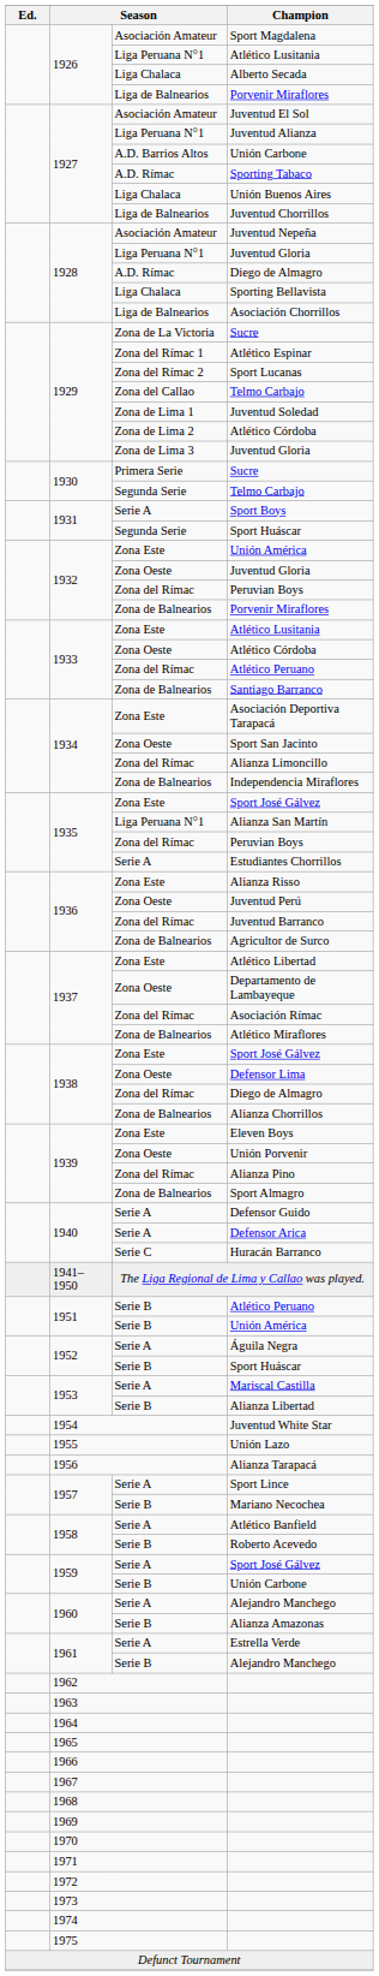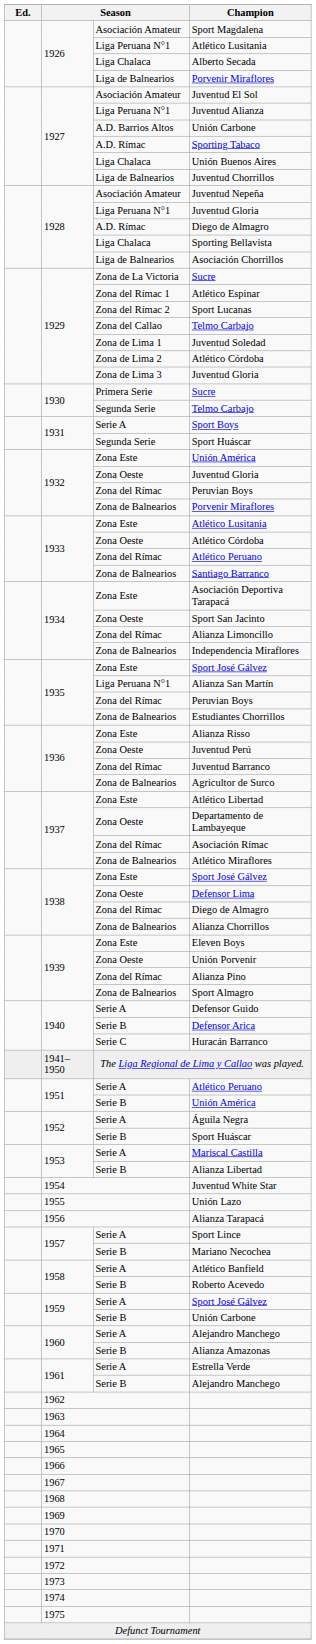 <table class="wikitable sortable">
 <tr>
 </tr>
 <tr>
 <th width=px>Ed.</th>
 <th width="220" colspan="2">Season</th>
 <th width="180">Champion</th>
 </tr>
 <tr>
 <td rowspan=4 width=50></td>
 <td rowspan=4 width=50>1926</td>
 <td width=100>Asociación Amateur</td>
 <td>Sport Magdalena</td>
 </tr>
 <tr>
 <td>Liga Peruana N°1</td>
 <td>Atlético Lusitania</td>
 </tr>
 <tr>
 <td>Liga Chalaca</td>
 <td>Alberto Secada</td>
 </tr>
 <tr>
 <td>Liga de Balnearios</td>
 <td><a href='#'>Porvenir Miraflores</a></td>
 </tr>
 <tr>
 <td rowspan=6 width=50></td>
 <td rowspan=6 width=50>1927</td>
 <td width=100>Asociación Amateur</td>
 <td>Juventud El Sol</td>
 </tr>
 <tr>
 <td>Liga Peruana N°1</td>
 <td>Juventud Alianza</td>
 </tr>
 <tr>
 <td>A.D. Barrios Altos</td>
 <td>Unión Carbone</td>
 </tr>
 <tr>
 <td>A.D. Rímac</td>
 <td><a href='#'>Sporting Tabaco</a></td>
 </tr>
 <tr>
 <td>Liga Chalaca</td>
 <td>Unión Buenos Aires</td>
 </tr>
 <tr>
 <td>Liga de Balnearios</td>
 <td>Juventud Chorrillos</td>
 </tr>
 <tr>
 <td rowspan=5 width=50></td>
 <td rowspan=5 width=50>1928</td>
 <td width=100>Asociación Amateur</td>
 <td>Juventud Nepeña</td>
 </tr>
 <tr>
 <td>Liga Peruana N°1</td>
 <td>Juventud Gloria</td>
 </tr>
 <tr>
 <td>A.D. Rímac</td>
 <td>Diego de Almagro</td>
 </tr>
 <tr>
 <td>Liga Chalaca</td>
 <td>Sporting Bellavista</td>
 </tr>
 <tr>
 <td>Liga de Balnearios</td>
 <td>Asociación Chorrillos</td>
 </tr>
 <tr>
 <td rowspan=7 width=50></td>
 <td rowspan=7 width=50>1929</td>
 <td width=100>Zona de La Victoria</td>
 <td><a href='#'>Sucre</a></td>
 </tr>
 <tr>
 <td>Zona del Rímac 1</td>
 <td>Atlético Espinar</td>
 </tr>
 <tr>
 <td>Zona del Rímac 2</td>
 <td>Sport Lucanas</td>
 </tr>
 <tr>
 <td>Zona del Callao</td>
 <td><a href='#'>Telmo Carbajo</a></td>
 </tr>
 <tr>
 <td>Zona de Lima 1</td>
 <td>Juventud Soledad</td>
 </tr>
 <tr>
 <td>Zona de Lima 2</td>
 <td>Atlético Córdoba</td>
 </tr>
 <tr>
 <td>Zona de Lima 3</td>
 <td>Juventud Gloria</td>
 </tr>
 <tr>
 <td rowspan=2 width=50></td>
 <td rowspan=2 width=50>1930</td>
 <td width=100>Primera Serie</td>
 <td><a href='#'>Sucre</a></td>
 </tr>
 <tr>
 <td>Segunda Serie</td>
 <td><a href='#'>Telmo Carbajo</a></td>
 </tr>
 <tr>
 <td rowspan=2 width=50></td>
 <td rowspan=2 width=50>1931</td>
 <td width=100>Serie A</td>
 <td><a href='#'>Sport Boys</a></td>
 </tr>
 <tr>
 <td>Segunda Serie</td>
 <td>Sport Huáscar</td>
 </tr>
 <tr>
 <td rowspan=4 width=50></td>
 <td rowspan=4 width=50>1932</td>
 <td width=100>Zona Este</td>
 <td><a href='#'>Unión América</a></td>
 </tr>
 <tr>
 <td>Zona Oeste</td>
 <td>Juventud Gloria</td>
 </tr>
 <tr>
 <td>Zona del Rímac</td>
 <td>Peruvian Boys</td>
 </tr>
 <tr>
 <td>Zona de Balnearios</td>
 <td><a href='#'>Porvenir Miraflores</a></td>
 </tr>
 <tr>
 <td rowspan=4 width=50></td>
 <td rowspan=4 width=50>1933</td>
 <td width=100>Zona Este</td>
 <td><a href='#'>Atlético Lusitania</a></td>
 </tr>
 <tr>
 <td>Zona Oeste</td>
 <td>Atlético Córdoba</td>
 </tr>
 <tr>
 <td>Zona del Rímac</td>
 <td><a href='#'>Atlético Peruano</a></td>
 </tr>
 <tr>
 <td>Zona de Balnearios</td>
 <td><a href='#'>Santiago Barranco</a></td>
 </tr>
 <tr>
 <td rowspan=4 width=50></td>
 <td rowspan=4 width=50>1934</td>
 <td width=100>Zona Este</td>
 <td>Asociación Deportiva Tarapacá</td>
 </tr>
 <tr>
 <td>Zona Oeste</td>
 <td>Sport San Jacinto</td>
 </tr>
 <tr>
 <td>Zona del Rímac</td>
 <td>Alianza Limoncillo</td>
 </tr>
 <tr>
 <td>Zona de Balnearios</td>
 <td>Independencia Miraflores</td>
 </tr>
 <tr>
 <td rowspan=4 width=50></td>
 <td rowspan=4 width=50>1935</td>
 <td width=100>Zona Este</td>
 <td><a href='#'>Sport José Gálvez</a></td>
 </tr>
 <tr>
 <td>Liga Peruana N°1</td>
 <td>Alianza San Martín</td>
 </tr>
 <tr>
 <td>Zona del Rímac</td>
 <td>Peruvian Boys</td>
 </tr>
 <tr>
-<td width=100>Serie A</td>
+<td>Zona de Balnearios</td>
 <td>Estudiantes Chorrillos</td>
 </tr>
 <tr>
 <td rowspan=4 width=50></td>
 <td rowspan=4 width=50>1936</td>
 <td width=100>Zona Este</td>
 <td>Alianza Risso</td>
 </tr>
 <tr>
 <td>Zona Oeste</td>
 <td>Juventud Perú</td>
 </tr>
 <tr>
 <td>Zona del Rímac</td>
 <td>Juventud Barranco</td>
 </tr>
 <tr>
 <td>Zona de Balnearios</td>
 <td>Agricultor de Surco</td>
 </tr>
 <tr>
 <td rowspan=4 width=50></td>
 <td rowspan=4 width=50>1937</td>
 <td width=100>Zona Este</td>
 <td>Atlético Libertad</td>
 </tr>
 <tr>
 <td>Zona Oeste</td>
 <td>Departamento de Lambayeque</td>
 </tr>
 <tr>
 <td>Zona del Rímac</td>
 <td>Asociación Rímac</td>
 </tr>
 <tr>
 <td>Zona de Balnearios</td>
 <td>Atlético Miraflores</td>
 </tr>
 <tr>
 <td rowspan=4 width=50></td>
 <td rowspan=4 width=50>1938</td>
 <td width=100>Zona Este</td>
 <td><a href='#'>Sport José Gálvez</a></td>
 </tr>
 <tr>
 <td>Zona Oeste</td>
 <td><a href='#'>Defensor Lima</a></td>
 </tr>
 <tr>
 <td>Zona del Rímac</td>
 <td>Diego de Almagro</td>
 </tr>
 <tr>
 <td>Zona de Balnearios</td>
 <td>Alianza Chorrillos</td>
 </tr>
 <tr>
 <td rowspan=4 width=50></td>
 <td rowspan=4 width=50>1939</td>
 <td width=100>Zona Este</td>
 <td>Eleven Boys</td>
 </tr>
 <tr>
 <td>Zona Oeste</td>
 <td>Unión Porvenir</td>
 </tr>
 <tr>
 <td>Zona del Rímac</td>
 <td>Alianza Pino</td>
 </tr>
 <tr>
 <td>Zona de Balnearios</td>
 <td>Sport Almagro</td>
 </tr>
 <tr>
 <td rowspan=3 width=50></td>
 <td rowspan=3 width=50>1940</td>
 <td width=100>Serie A</td>
 <td>Defensor Guido</td>
 </tr>
 <tr>
-<td width=100>Serie A</td>
+<td>Serie B</td>
 <td><a href='#'>Defensor Arica</a></td>
 </tr>
 <tr>
 <td>Serie C</td>
 <td>Huracán Barranco</td>
 </tr>
 <tr bgcolor=#efefef>
 <td></td>
 <td>1941–1950</td>
 <td colspan=2 align=center><em>The <a href='#'>Liga Regional de Lima y Callao</a> was played.</em></td>
 </tr>
 <tr>
 <td rowspan=2 width=50></td>
 <td rowspan=2 width=50>1951</td>
-<td>Serie B</td>
+<td width=100>Serie A</td>
 <td><a href='#'>Atlético Peruano</a></td>
 </tr>
 <tr>
 <td>Serie B</td>
 <td><a href='#'>Unión América</a></td>
 </tr>
 <tr>
 <td rowspan=2 width=50></td>
 <td rowspan=2 width=50>1952</td>
 <td width=100>Serie A</td>
 <td>Águila Negra</td>
 </tr>
 <tr>
 <td>Serie B</td>
 <td>Sport Huáscar</td>
 </tr>
 <tr>
 <td rowspan=2  width=50></td>
 <td rowspan=2  width=50>1953</td>
 <td width=100>Serie A</td>
 <td><a href='#'>Mariscal Castilla</a></td>
 </tr>
 <tr>
 <td>Serie B</td>
 <td>Alianza Libertad</td>
 </tr>
 <tr>
 <td width=50></td>
 <td colspan=2 width=50>1954</td>
 <td>Juventud White Star</td>
 </tr>
 <tr>
 <td width=50></td>
 <td colspan=2 width=50>1955</td>
 <td>Unión Lazo</td>
 </tr>
 <tr>
 <td width=50></td>
 <td colspan=2 width=50>1956</td>
 <td>Alianza Tarapacá</td>
 </tr>
 <tr>
 <td rowspan=2  width=50></td>
 <td rowspan=2  width=50>1957</td>
 <td width=100>Serie A</td>
 <td>Sport Lince</td>
 </tr>
 <tr>
 <td>Serie B</td>
 <td>Mariano Necochea</td>
 </tr>
 <tr>
 <td rowspan=2  width=50></td>
 <td rowspan=2  width=50>1958</td>
 <td width=100>Serie A</td>
 <td>Atlético Banfield</td>
 </tr>
 <tr>
 <td>Serie B</td>
 <td>Roberto Acevedo</td>
 </tr>
 <tr>
 <td rowspan=2  width=50></td>
 <td rowspan=2  width=50>1959</td>
 <td width=100>Serie A</td>
 <td><a href='#'>Sport José Gálvez</a></td>
 </tr>
 <tr>
 <td>Serie B</td>
 <td>Unión Carbone</td>
 </tr>
 <tr>
 <td rowspan=2  width=50></td>
 <td rowspan=2  width=50>1960</td>
 <td width=100>Serie A</td>
 <td>Alejandro Manchego</td>
 </tr>
 <tr>
 <td>Serie B</td>
 <td>Alianza Amazonas</td>
 </tr>
 <tr>
 <td rowspan=2  width=50></td>
 <td rowspan=2  width=50>1961</td>
 <td width=100>Serie A</td>
 <td>Estrella Verde</td>
 </tr>
 <tr>
 <td>Serie B</td>
 <td>Alejandro Manchego</td>
 </tr>
 <tr>
 <td width=50></td>
 <td colspan=2 width=50>1962</td>
 <td></td>
 </tr>
 <tr>
 <td width=50></td>
 <td colspan=2 width=50>1963</td>
 <td></td>
 </tr>
 <tr>
 <td width=50></td>
 <td colspan=2 width=50>1964</td>
 <td></td>
 </tr>
 <tr>
 <td width=50></td>
 <td colspan=2 width=50>1965</td>
 <td></td>
 </tr>
 <tr>
 <td width=50></td>
 <td colspan=2 width=50>1966</td>
 <td></td>
 </tr>
 <tr>
 <td width=50></td>
 <td colspan=2 width=50>1967</td>
 <td></td>
 </tr>
 <tr>
 <td width=50></td>
 <td colspan=2 width=50>1968</td>
 <td></td>
 </tr>
 <tr>
 <td width=50></td>
 <td colspan=2 width=50>1969</td>
 <td></td>
 </tr>
 <tr>
 <td width=50></td>
 <td colspan=2 width=50>1970</td>
 <td></td>
 </tr>
 <tr>
 <td width=50></td>
 <td colspan=2 width=50>1971</td>
 <td></td>
 </tr>
 <tr>
 <td width=50></td>
 <td colspan=2 width=50>1972</td>
 <td></td>
 </tr>
 <tr>
 <td width=50></td>
 <td colspan=2 width=50>1973</td>
 <td></td>
 </tr>
 <tr>
 <td width=50></td>
 <td colspan=2 width=50>1974</td>
 <td></td>
 </tr>
 <tr>
 <td width=50></td>
 <td colspan=2 width=50>1975</td>
 <td></td>
 </tr>
 <tr bgcolor=#efefef>
 <td colspan="4" style="text-align:center;"><em>Defunct Tournament</em></td>
 </tr>
 <tr>
 </tr>
 </table>
